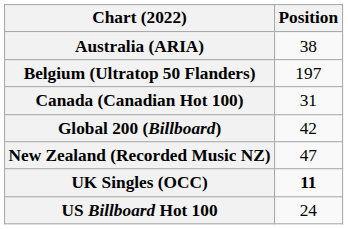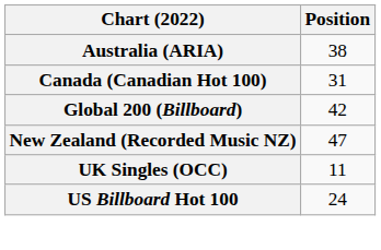 <table class="wikitable sortable plainrowheaders" style="text-align:center">
 <tr>
 <th scope="col">Chart (2022)</th>
 <th scope="col">Position</th>
 </tr>
 <tr>
 <th scope="row">Australia (ARIA)</th>
 <td>38</td>
-</tr>
-<tr>
-<th scope="row">Belgium (Ultratop 50 Flanders)</th>
-<td>197</td>
 </tr>
 <tr>
 <th scope="row">Canada (Canadian Hot 100)</th>
 <td>31</td>
 </tr>
 <tr>
 <th scope="row">Global 200 (<em>Billboard</em>)</th>
 <td>42</td>
 </tr>
 <tr>
 <th scope="row">New Zealand (Recorded Music NZ)</th>
 <td>47</td>
 </tr>
 <tr>
 <th scope="row">UK Singles (OCC)</th>
-<td><strong>11</strong></td>
+<td>11</td>
 </tr>
 <tr>
 <th scope="row">US <em>Billboard</em> Hot 100</th>
 <td>24</td>
 </tr>
 </table>
